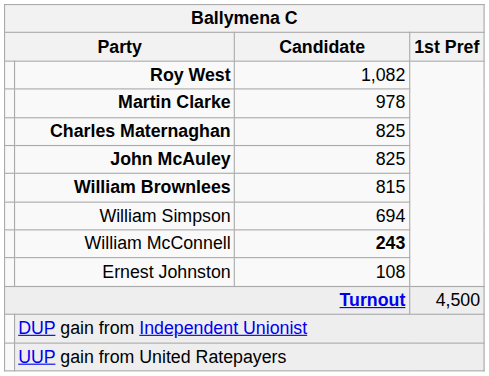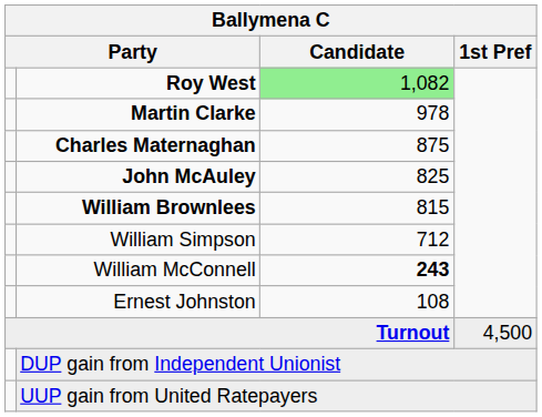 <table class="wikitable">
 <tr>
 <th colspan="4" align="center">Ballymena C</th>
 </tr>
 <tr>
 <th colspan="2" align="center" width=200>Party</th>
 <th width=150>Candidate</th>
 <th width=60>1st Pref</th>
 </tr>
 <tr>
 <td></td>
 <td align="right"><strong>Roy West</strong></td>
-<td align="right">1,082</td>
+<td align="right" style="background: lightgreen;">1,082</td>
 </tr>
 <tr>
 <td></td>
 <td align="right"><strong>Martin Clarke</strong></td>
 <td align="right">978</td>
 </tr>
 <tr>
 <td></td>
 <td align="right"><strong>Charles Maternaghan</strong></td>
-<td align="right">825</td>
+<td align="right">875</td>
 </tr>
 <tr>
 <td></td>
 <td align="right"><strong>John McAuley</strong></td>
 <td align="right">825</td>
 </tr>
 <tr>
 <td></td>
 <td align="right"><strong>William Brownlees</strong></td>
 <td align="right">815</td>
 </tr>
 <tr>
 <td></td>
 <td align="right">William Simpson</td>
-<td align="right">694</td>
+<td align="right">712</td>
 </tr>
 <tr>
 <td></td>
 <td align="right">William McConnell</td>
 <td align="right"><strong>243</strong></td>
 </tr>
 <tr>
 <td></td>
 <td align="right">Ernest Johnston</td>
 <td align="right">108</td>
 </tr>
 <tr bgcolor="EEEEEE">
 <td colspan=3 align="right"><strong><a href='#'>Turnout</a></strong></td>
 <td align="right">4,500</td>
 </tr>
 <tr>
 <td bgcolor=></td>
 <td colspan=3 bgcolor="EEEEEE"><a href='#'>DUP</a> gain from <a href='#'>Independent Unionist</a></td>
 </tr>
 <tr>
 <td bgcolor=></td>
 <td colspan=3 bgcolor="EEEEEE"><a href='#'>UUP</a> gain from United Ratepayers</td>
 </tr>
 </table>
